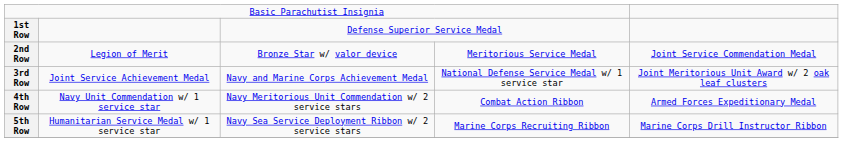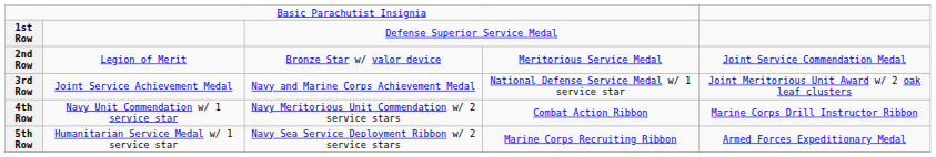 <table class="wikitable" style="margin:1em auto; text-align:center;">
 <tr>
 <td colspan="4"><a href='#'>Basic Parachutist Insignia</a></td>
 </tr>
 <tr>
 <th>1st Row</th>
 <td></td>
 <td colspan="2"><a href='#'>Defense Superior Service Medal</a></td>
 <td></td>
 </tr>
 <tr>
 <th>2nd Row</th>
 <td><a href='#'>Legion of Merit</a></td>
 <td><a href='#'>Bronze Star</a> w/ <a href='#'>valor device</a></td>
 <td><a href='#'>Meritorious Service Medal</a></td>
 <td><a href='#'>Joint Service Commendation Medal</a></td>
 </tr>
 <tr>
 <th>3rd Row</th>
 <td><a href='#'>Joint Service Achievement Medal</a></td>
 <td><a href='#'>Navy and Marine Corps Achievement Medal</a></td>
 <td><a href='#'>National Defense Service Medal</a> w/ 1 service star</td>
 <td><a href='#'>Joint Meritorious Unit Award</a> w/ 2 <a href='#'>oak leaf clusters</a></td>
 </tr>
 <tr>
 <th>4th Row</th>
 <td><a href='#'>Navy Unit Commendation</a> w/ 1 <a href='#'>service star</a></td>
 <td><a href='#'>Navy Meritorious Unit Commendation</a> w/ 2 service stars</td>
 <td><a href='#'>Combat Action Ribbon</a></td>
-<td><a href='#'>Armed Forces Expeditionary Medal</a></td>
+<td><a href='#'>Marine Corps Drill Instructor Ribbon</a></td>
 </tr>
 <tr>
 <th>5th Row</th>
 <td><a href='#'>Humanitarian Service Medal</a> w/ 1 service star</td>
 <td><a href='#'>Navy Sea Service Deployment Ribbon</a> w/ 2 service stars</td>
 <td><a href='#'>Marine Corps Recruiting Ribbon</a></td>
-<td><a href='#'>Marine Corps Drill Instructor Ribbon</a></td>
+<td><a href='#'>Armed Forces Expeditionary Medal</a></td>
 </tr>
 <tr>
 </tr>
 </table>
